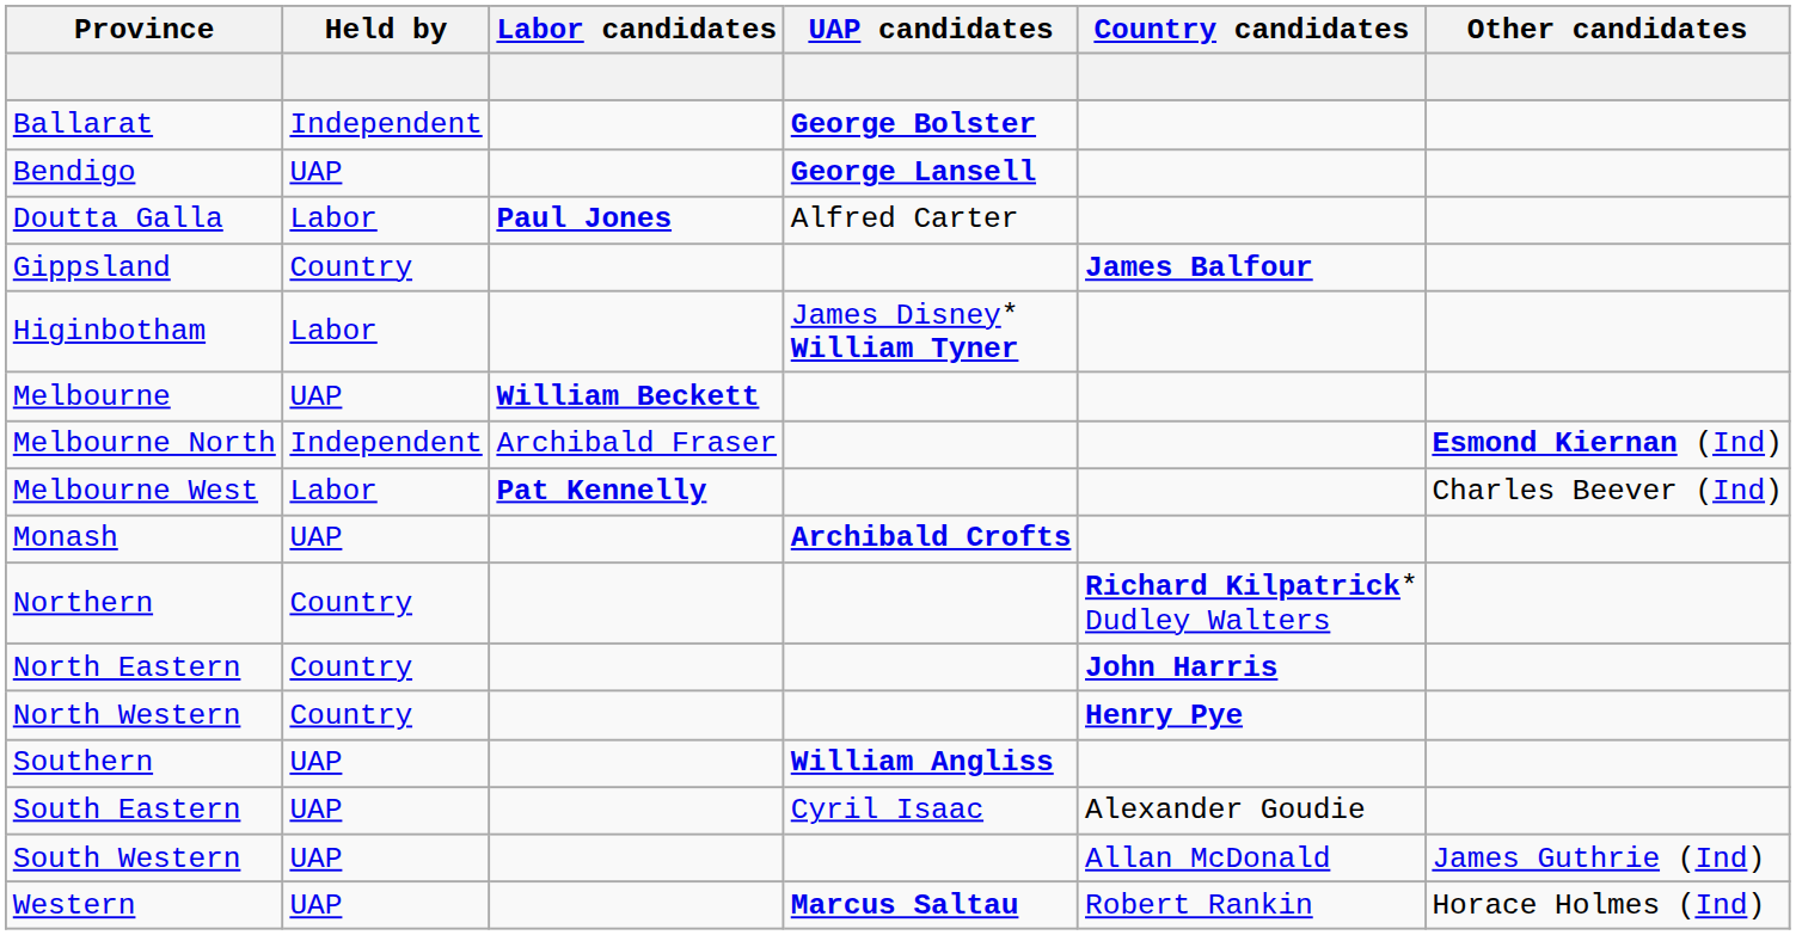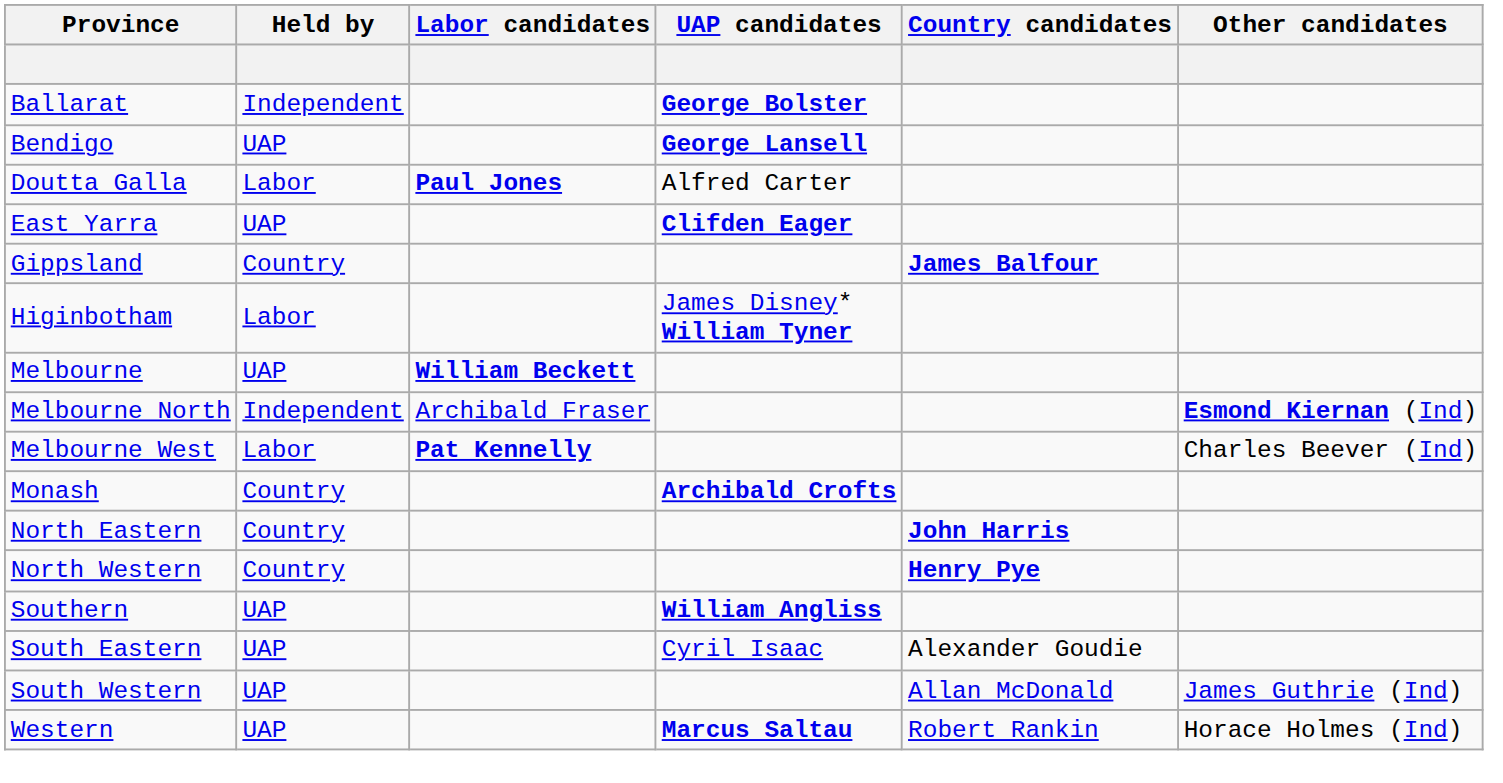 <table class="wikitable">
 <tr>
 <th>Province</th>
 <th>Held by</th>
 <th><a href='#'>Labor</a> candidates</th>
 <th><a href='#'>UAP</a> candidates</th>
 <th><a href='#'>Country</a> candidates</th>
 <th>Other candidates</th>
 </tr>
 <tr bgcolor="#cccccc">
 <th></th>
 <th></th>
 <th></th>
 <th></th>
 <th></th>
 <th> </th>
 </tr>
 <tr>
 <td><a href='#'>Ballarat</a></td>
 <td><a href='#'>Independent</a></td>
 <td></td>
 <td><strong><a href='#'>George Bolster</a></strong></td>
 <td></td>
 <td></td>
 </tr>
 <tr>
 <td><a href='#'>Bendigo</a></td>
 <td><a href='#'>UAP</a></td>
 <td></td>
 <td><strong><a href='#'>George Lansell</a></strong></td>
 <td></td>
 <td></td>
 </tr>
 <tr>
 <td><a href='#'>Doutta Galla</a></td>
 <td><a href='#'>Labor</a></td>
 <td><strong><a href='#'>Paul Jones</a></strong></td>
 <td>Alfred Carter</td>
+<td></td>
+<td></td>
+</tr>
+<tr>
+<td><a href='#'>East Yarra</a></td>
+<td><a href='#'>UAP</a></td>
+<td></td>
+<td><strong><a href='#'>Clifden Eager</a></strong></td>
 <td></td>
 <td></td>
 </tr>
 <tr>
 <td><a href='#'>Gippsland</a></td>
 <td><a href='#'>Country</a></td>
 <td></td>
 <td></td>
 <td><strong><a href='#'>James Balfour</a></strong></td>
 <td></td>
 </tr>
 <tr>
 <td><a href='#'>Higinbotham</a></td>
 <td><a href='#'>Labor</a></td>
 <td></td>
 <td><a href='#'>James Disney</a>* <br> <strong><a href='#'>William Tyner</a></strong></td>
 <td></td>
 <td></td>
 </tr>
 <tr>
 <td><a href='#'>Melbourne</a></td>
 <td><a href='#'>UAP</a></td>
 <td><strong><a href='#'>William Beckett</a></strong></td>
 <td></td>
 <td></td>
 <td></td>
 </tr>
 <tr>
 <td><a href='#'>Melbourne North</a></td>
 <td><a href='#'>Independent</a></td>
 <td><a href='#'>Archibald Fraser</a></td>
 <td></td>
 <td></td>
 <td><strong><a href='#'>Esmond Kiernan</a></strong> (<a href='#'>Ind</a>)</td>
 </tr>
 <tr>
 <td><a href='#'>Melbourne West</a></td>
 <td><a href='#'>Labor</a></td>
 <td><strong><a href='#'>Pat Kennelly</a></strong></td>
 <td></td>
 <td></td>
 <td>Charles Beever (<a href='#'>Ind</a>)</td>
 </tr>
 <tr>
 <td><a href='#'>Monash</a></td>
-<td><a href='#'>UAP</a></td>
+<td><a href='#'>Country</a></td>
 <td></td>
 <td><strong><a href='#'>Archibald Crofts</a></strong></td>
 <td></td>
-<td></td>
-</tr>
-<tr>
-<td><a href='#'>Northern</a></td>
-<td><a href='#'>Country</a></td>
-<td></td>
-<td></td>
-<td><strong><a href='#'>Richard Kilpatrick</a></strong>* <br> <a href='#'>Dudley Walters</a></td>
 <td></td>
 </tr>
 <tr>
 <td><a href='#'>North Eastern</a></td>
 <td><a href='#'>Country</a></td>
 <td></td>
 <td></td>
 <td><strong><a href='#'>John Harris</a></strong></td>
 <td></td>
 </tr>
 <tr>
 <td><a href='#'>North Western</a></td>
 <td><a href='#'>Country</a></td>
 <td></td>
 <td></td>
 <td><strong><a href='#'>Henry Pye</a></strong></td>
 <td></td>
 </tr>
 <tr>
 <td><a href='#'>Southern</a></td>
 <td><a href='#'>UAP</a></td>
 <td></td>
 <td><strong><a href='#'>William Angliss</a></strong></td>
 <td></td>
 <td></td>
 </tr>
 <tr>
 <td><a href='#'>South Eastern</a></td>
 <td><a href='#'>UAP</a></td>
 <td></td>
 <td><a href='#'>Cyril Isaac</a></td>
 <td>Alexander Goudie</td>
 <td></td>
 </tr>
 <tr>
 <td><a href='#'>South Western</a></td>
 <td><a href='#'>UAP</a></td>
 <td></td>
 <td></td>
 <td><a href='#'>Allan McDonald</a></td>
 <td><a href='#'>James Guthrie</a> (<a href='#'>Ind</a>)</td>
 </tr>
 <tr>
 <td><a href='#'>Western</a></td>
 <td><a href='#'>UAP</a></td>
 <td></td>
 <td><strong><a href='#'>Marcus Saltau</a></strong></td>
 <td><a href='#'>Robert Rankin</a></td>
 <td>Horace Holmes (<a href='#'>Ind</a>)</td>
 </tr>
 </table>
